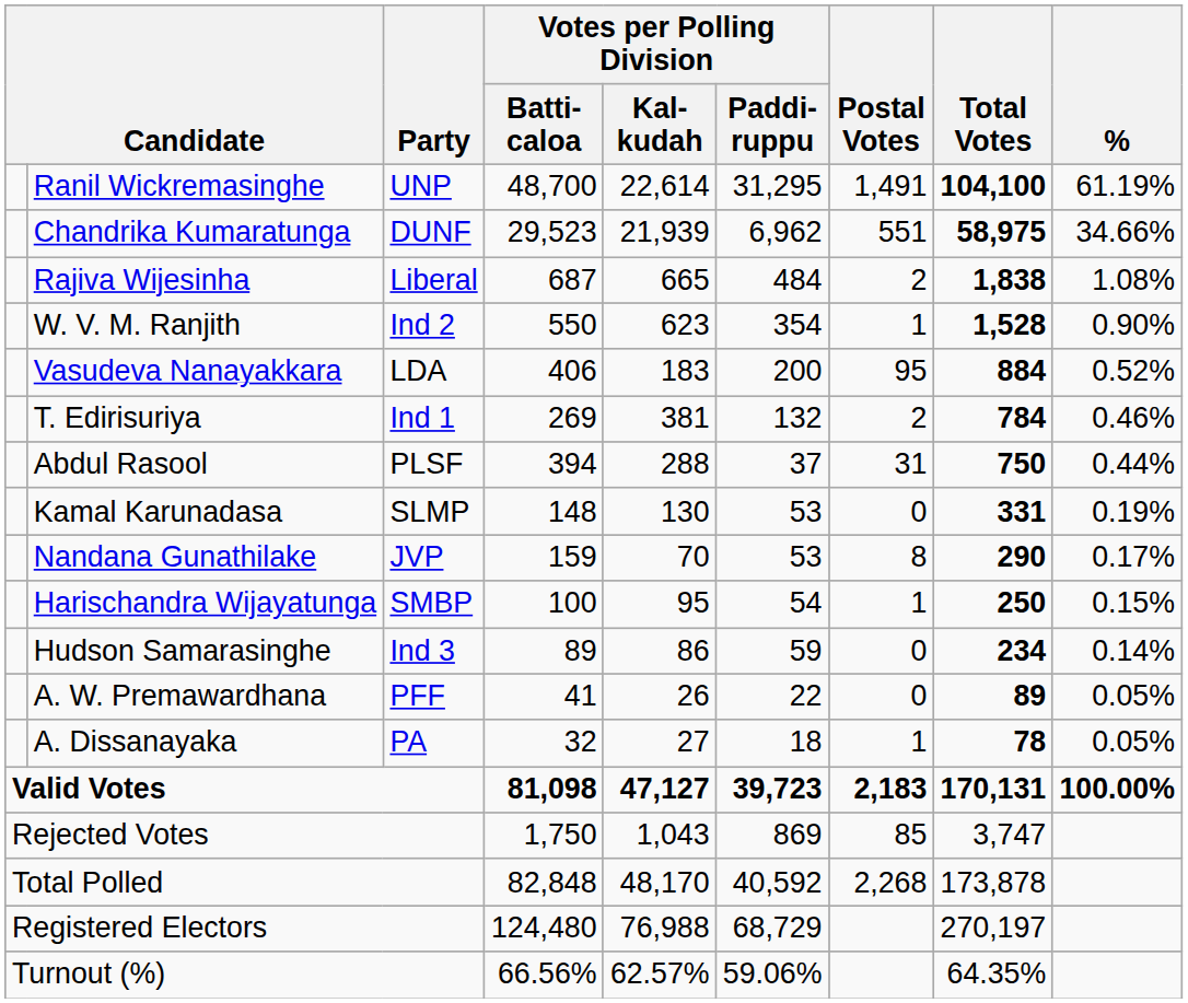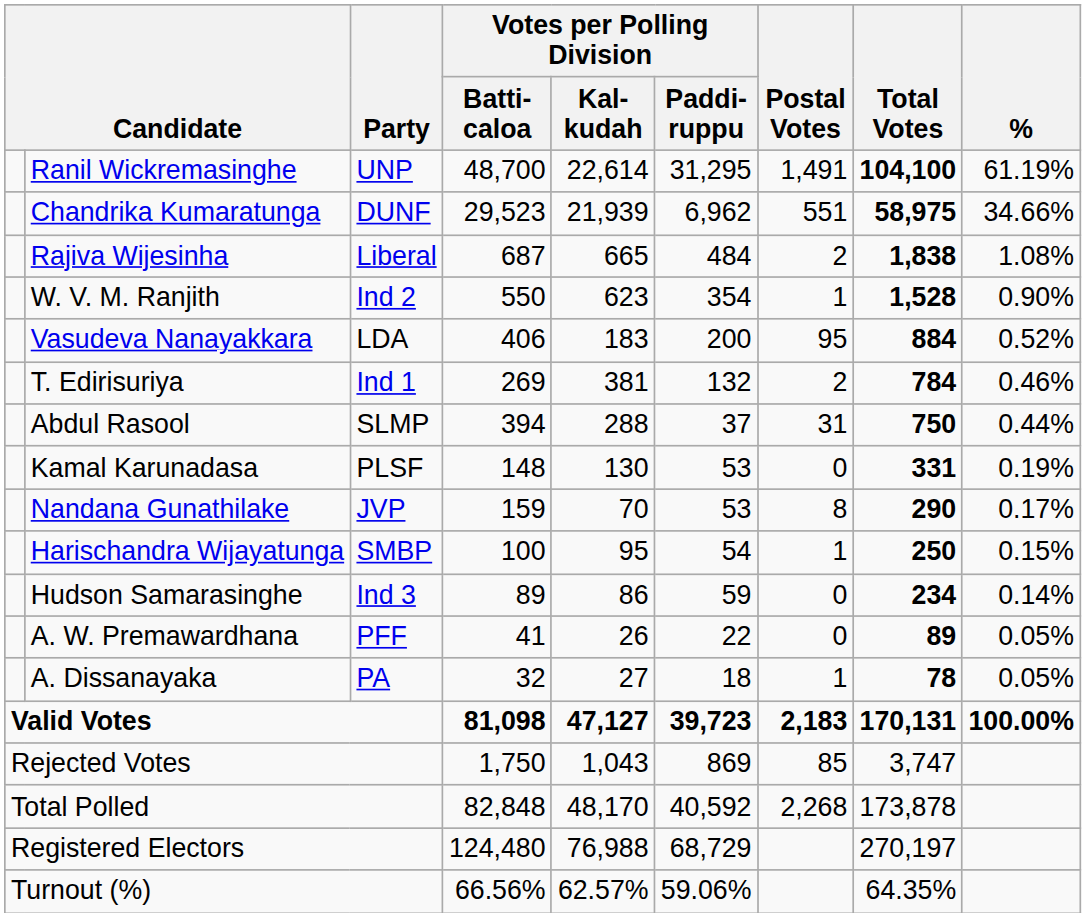 <table class="wikitable" border="1" style="text-align:right;">
 <tr>
 <th align=left valign=bottom rowspan=2 colspan=2>Candidate</th>
 <th align=left valign=bottom rowspan=2 width="40">Party</th>
 <th colspan=3>Votes per Polling Division</th>
 <th align=center valign=bottom rowspan=2 width="50">Postal<br>Votes</th>
 <th align=center valign=bottom rowspan=2 width="50">Total Votes</th>
 <th align=center valign=bottom rowspan=2 width="50">%</th>
 </tr>
 <tr>
 <th align=center valign=bottom width="50">Batti-<br>caloa</th>
 <th align=center valign=bottom width="50">Kal-<br>kudah</th>
 <th align=center valign=bottom width="50">Paddi-<br>ruppu</th>
 </tr>
 <tr>
 <td bgcolor=> </td>
 <td align=left><a href='#'>Ranil Wickremasinghe</a></td>
 <td align=left><a href='#'>UNP</a></td>
 <td>48,700</td>
 <td>22,614</td>
 <td>31,295</td>
 <td>1,491</td>
 <td><strong>104,100</strong></td>
 <td>61.19%</td>
 </tr>
 <tr>
 <td bgcolor=> </td>
 <td align=left><a href='#'>Chandrika Kumaratunga</a></td>
 <td align=left><a href='#'>DUNF</a></td>
 <td>29,523</td>
 <td>21,939</td>
 <td>6,962</td>
 <td>551</td>
 <td><strong>58,975</strong></td>
 <td>34.66%</td>
 </tr>
 <tr>
 <td></td>
 <td align=left><a href='#'>Rajiva Wijesinha</a></td>
 <td align=left><a href='#'>Liberal</a></td>
 <td>687</td>
 <td>665</td>
 <td>484</td>
 <td>2</td>
 <td><strong>1,838</strong></td>
 <td>1.08%</td>
 </tr>
 <tr>
 <td bgcolor=> </td>
 <td align=left>W. V. M. Ranjith</td>
 <td align=left><a href='#'>Ind 2</a></td>
 <td>550</td>
 <td>623</td>
 <td>354</td>
 <td>1</td>
 <td><strong>1,528</strong></td>
 <td>0.90%</td>
 </tr>
 <tr>
 <td></td>
 <td align=left><a href='#'>Vasudeva Nanayakkara</a></td>
 <td align=left>LDA</td>
 <td>406</td>
 <td>183</td>
 <td>200</td>
 <td>95</td>
 <td><strong>884</strong></td>
 <td>0.52%</td>
 </tr>
 <tr>
 <td bgcolor=> </td>
 <td align=left>T. Edirisuriya</td>
 <td align=left><a href='#'>Ind 1</a></td>
 <td>269</td>
 <td>381</td>
 <td>132</td>
 <td>2</td>
 <td><strong>784</strong></td>
 <td>0.46%</td>
 </tr>
 <tr>
 <td></td>
 <td align=left>Abdul Rasool</td>
-<td align=left>PLSF</td>
+<td align=left>SLMP</td>
 <td>394</td>
 <td>288</td>
 <td>37</td>
 <td>31</td>
 <td><strong>750</strong></td>
 <td>0.44%</td>
 </tr>
 <tr>
 <td></td>
 <td align=left>Kamal Karunadasa</td>
-<td align=left>SLMP</td>
+<td align=left>PLSF</td>
 <td>148</td>
 <td>130</td>
 <td>53</td>
 <td>0</td>
 <td><strong>331</strong></td>
 <td>0.19%</td>
 </tr>
 <tr>
 <td bgcolor=> </td>
 <td align=left><a href='#'>Nandana Gunathilake</a></td>
 <td align=left><a href='#'>JVP</a></td>
 <td>159</td>
 <td>70</td>
 <td>53</td>
 <td>8</td>
 <td><strong>290</strong></td>
 <td>0.17%</td>
 </tr>
 <tr>
 <td bgcolor=> </td>
 <td align=left><a href='#'>Harischandra Wijayatunga</a></td>
 <td align=left><a href='#'>SMBP</a></td>
 <td>100</td>
 <td>95</td>
 <td>54</td>
 <td>1</td>
 <td><strong>250</strong></td>
 <td>0.15%</td>
 </tr>
 <tr>
 <td bgcolor=> </td>
 <td align=left>Hudson Samarasinghe</td>
 <td align=left><a href='#'>Ind 3</a></td>
 <td>89</td>
 <td>86</td>
 <td>59</td>
 <td>0</td>
 <td><strong>234</strong></td>
 <td>0.14%</td>
 </tr>
 <tr>
 <td></td>
 <td align=left>A. W. Premawardhana</td>
 <td align=left><a href='#'>PFF</a></td>
 <td>41</td>
 <td>26</td>
 <td>22</td>
 <td>0</td>
 <td><strong>89</strong></td>
 <td>0.05%</td>
 </tr>
 <tr>
 <td></td>
 <td align=left>A. Dissanayaka</td>
 <td align=left><a href='#'>PA</a></td>
 <td>32</td>
 <td>27</td>
 <td>18</td>
 <td>1</td>
 <td><strong>78</strong></td>
 <td>0.05%</td>
 </tr>
 <tr>
 <td align=left colspan=3><strong>Valid Votes</strong></td>
 <td><strong>81,098</strong></td>
 <td><strong>47,127</strong></td>
 <td><strong>39,723</strong></td>
 <td><strong>2,183</strong></td>
 <td><strong>170,131</strong></td>
 <td><strong>100.00%</strong></td>
 </tr>
 <tr>
 <td align=left colspan=3>Rejected Votes</td>
 <td>1,750</td>
 <td>1,043</td>
 <td>869</td>
 <td>85</td>
 <td>3,747</td>
 <td></td>
 </tr>
 <tr>
 <td align=left colspan=3>Total Polled</td>
 <td>82,848</td>
 <td>48,170</td>
 <td>40,592</td>
 <td>2,268</td>
 <td>173,878</td>
 <td></td>
 </tr>
 <tr>
 <td align=left colspan=3>Registered Electors</td>
 <td>124,480</td>
 <td>76,988</td>
 <td>68,729</td>
 <td></td>
 <td>270,197</td>
 <td></td>
 </tr>
 <tr>
 <td align=left colspan=3>Turnout (%)</td>
 <td>66.56%</td>
 <td>62.57%</td>
 <td>59.06%</td>
 <td></td>
 <td>64.35%</td>
 <td></td>
 </tr>
 </table>
